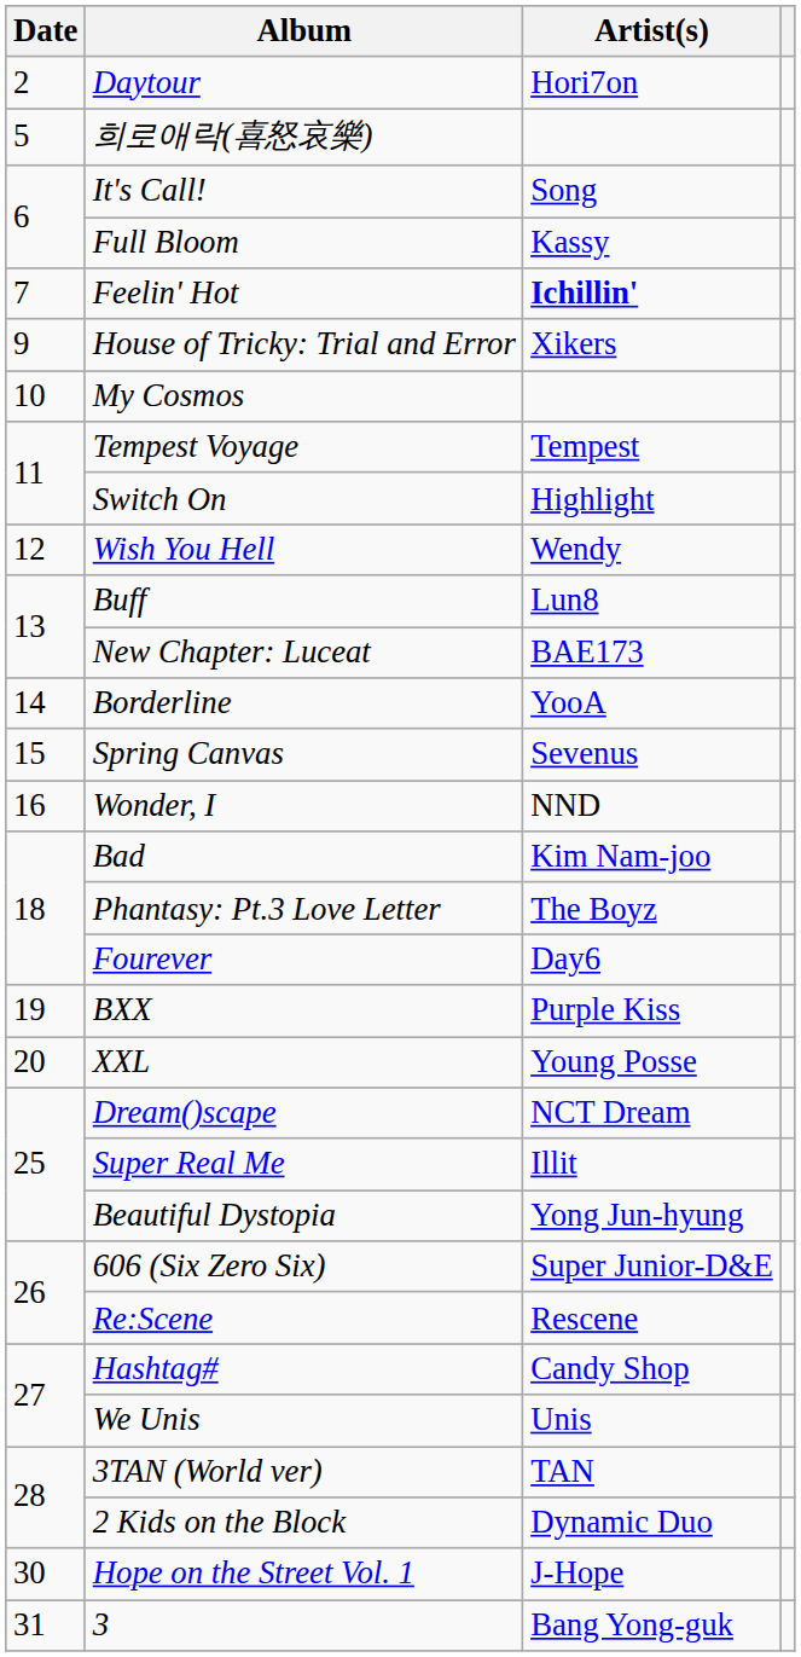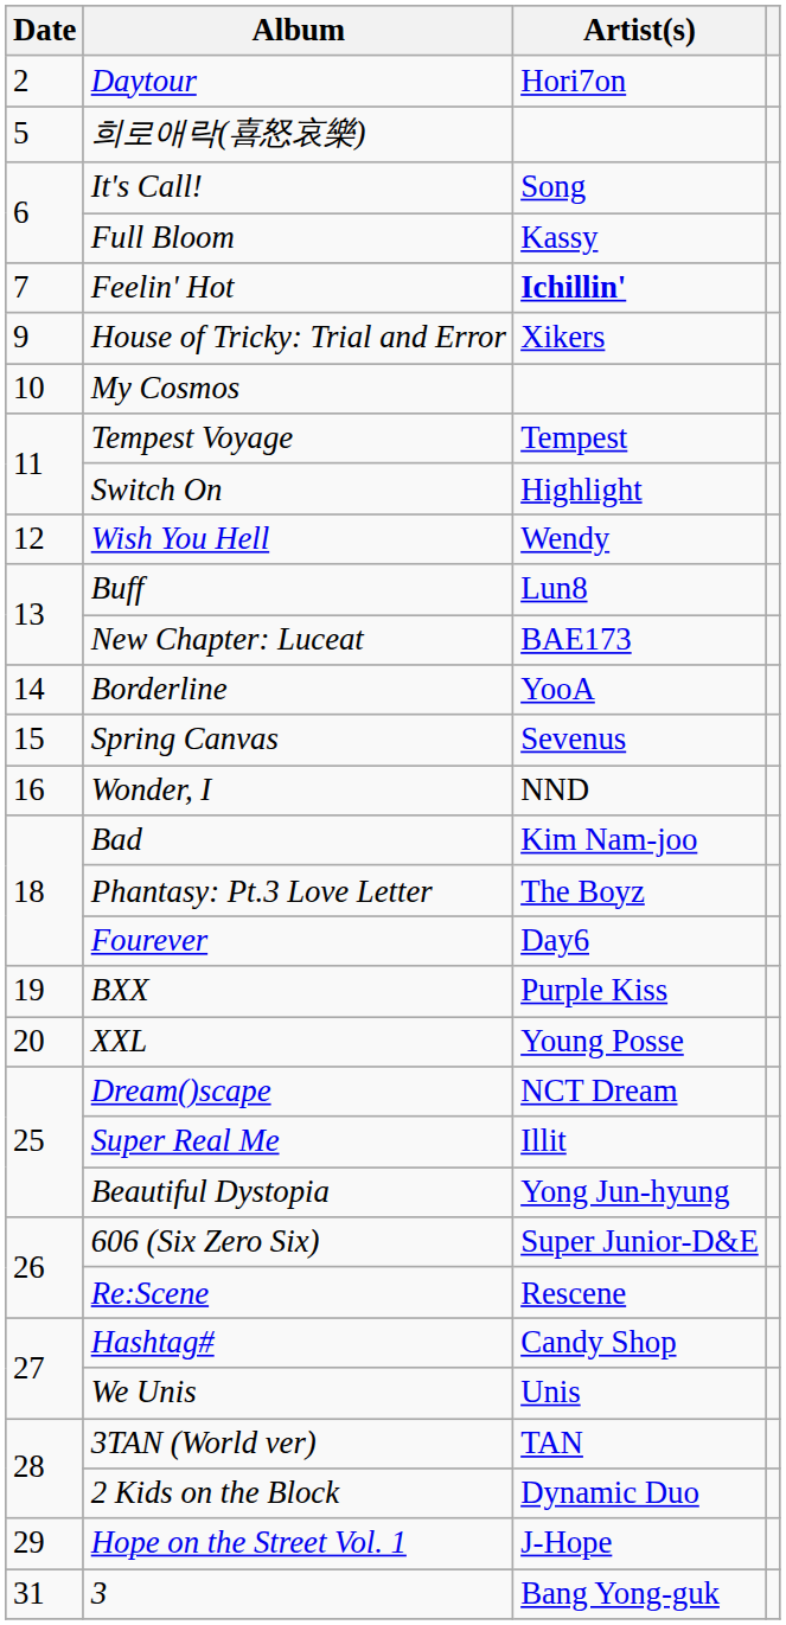 <table class="wikitable">
 <tr>
 <th>Date</th>
 <th>Album</th>
 <th>Artist(s)</th>
 <th></th>
 </tr>
 <tr>
 <td>2</td>
 <td><em><a href='#'>Daytour</a></em></td>
 <td><a href='#'>Hori7on</a></td>
 <td></td>
 </tr>
 <tr>
 <td>5</td>
 <td><em>희로애락(喜怒哀樂)</em></td>
 <td></td>
 <td></td>
 </tr>
 <tr>
 <td rowspan="2">6</td>
 <td><em>It's Call! </em></td>
 <td><a href='#'>Song</a></td>
 <td></td>
 </tr>
 <tr>
 <td><em>Full Bloom</em></td>
 <td><a href='#'>Kassy</a></td>
 <td></td>
 </tr>
 <tr>
 <td>7</td>
 <td><em>Feelin' Hot</em></td>
 <td><strong><a href='#'>Ichillin'</a></strong></td>
 <td></td>
 </tr>
 <tr>
 <td>9</td>
 <td><em>House of Tricky: Trial and Error</em></td>
 <td><a href='#'>Xikers</a></td>
 <td></td>
 </tr>
 <tr>
 <td>10</td>
 <td><em>My Cosmos</em></td>
 <td></td>
 <td></td>
 </tr>
 <tr>
 <td rowspan="2">11</td>
 <td><em>Tempest Voyage</em></td>
 <td><a href='#'>Tempest</a></td>
 <td></td>
 </tr>
 <tr>
 <td><em>Switch On</em></td>
 <td><a href='#'>Highlight</a></td>
 <td></td>
 </tr>
 <tr>
 <td>12</td>
 <td><em><a href='#'>Wish You Hell</a></em></td>
 <td><a href='#'>Wendy</a></td>
 <td></td>
 </tr>
 <tr>
 <td rowspan="2">13</td>
 <td><em>Buff</em></td>
 <td><a href='#'>Lun8</a></td>
 <td></td>
 </tr>
 <tr>
 <td><em>New Chapter: Luceat</em></td>
 <td><a href='#'>BAE173</a></td>
 <td></td>
 </tr>
 <tr>
 <td>14</td>
 <td><em>Borderline</em></td>
 <td><a href='#'>YooA</a></td>
 <td></td>
 </tr>
 <tr>
 <td>15</td>
 <td><em>Spring Canvas</em></td>
 <td><a href='#'>Sevenus</a></td>
 <td></td>
 </tr>
 <tr>
 <td>16</td>
 <td><em>Wonder, I</em></td>
 <td>NND</td>
 <td></td>
 </tr>
 <tr>
 <td rowspan="3">18</td>
 <td><em>Bad</em></td>
 <td><a href='#'>Kim Nam-joo</a></td>
 <td></td>
 </tr>
 <tr>
 <td><em>Phantasy: Pt.3 Love Letter</em></td>
 <td><a href='#'>The Boyz</a></td>
 <td></td>
 </tr>
 <tr>
 <td><em><a href='#'>Fourever</a></em></td>
 <td><a href='#'>Day6</a></td>
 <td></td>
 </tr>
 <tr>
 <td>19</td>
 <td><em>BXX</em></td>
 <td><a href='#'>Purple Kiss</a></td>
 <td></td>
 </tr>
 <tr>
 <td>20</td>
 <td><em>XXL</em></td>
 <td><a href='#'>Young Posse</a></td>
 <td></td>
 </tr>
 <tr>
 <td rowspan="3">25</td>
 <td><em><a href='#'>Dream()scape</a></em></td>
 <td><a href='#'>NCT Dream</a></td>
 <td></td>
 </tr>
 <tr>
 <td><em><a href='#'>Super Real Me</a></em></td>
 <td><a href='#'>Illit</a></td>
 <td></td>
 </tr>
 <tr>
 <td><em>Beautiful Dystopia</em></td>
 <td><a href='#'>Yong Jun-hyung</a></td>
 <td></td>
 </tr>
 <tr>
 <td rowspan="2">26</td>
 <td><em>606 (Six Zero Six)</em></td>
 <td><a href='#'>Super Junior-D&E</a></td>
 <td></td>
 </tr>
 <tr>
 <td><em><a href='#'>Re:Scene</a></em></td>
 <td><a href='#'>Rescene</a></td>
 <td></td>
 </tr>
 <tr>
 <td rowspan="2">27</td>
 <td><em><a href='#'>Hashtag#</a></em></td>
 <td><a href='#'>Candy Shop</a></td>
 <td></td>
 </tr>
 <tr>
 <td><em>We Unis</em></td>
 <td><a href='#'>Unis</a></td>
 <td></td>
 </tr>
 <tr>
 <td rowspan="2">28</td>
 <td><em>3TAN (World ver)</em></td>
 <td><a href='#'>TAN</a></td>
 <td></td>
 </tr>
 <tr>
 <td><em>2 Kids on the Block</em></td>
 <td><a href='#'>Dynamic Duo</a></td>
 <td></td>
 </tr>
 <tr>
-<td>30</td>
+<td>29</td>
 <td><em><a href='#'>Hope on the Street Vol. 1</a></em></td>
 <td><a href='#'>J-Hope</a></td>
 <td></td>
 </tr>
 <tr>
 <td>31</td>
 <td><em>3</em></td>
 <td><a href='#'>Bang Yong-guk</a></td>
 <td></td>
 </tr>
 </table>
